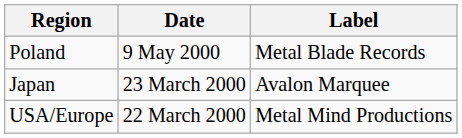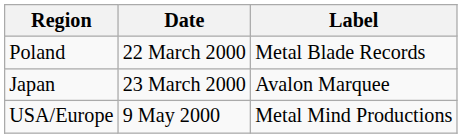 <table class="wikitable plainrowheaders">
 <tr>
 <th scope="col">Region</th>
 <th scope="col">Date</th>
 <th scope="col">Label</th>
 </tr>
 <tr>
 <td>Poland</td>
-<td>9 May 2000</td>
+<td>22 March 2000</td>
 <td>Metal Blade Records</td>
 </tr>
 <tr>
 <td>Japan</td>
 <td>23 March 2000</td>
 <td>Avalon Marquee</td>
 </tr>
 <tr>
 <td>USA/Europe</td>
-<td>22 March 2000</td>
+<td>9 May 2000</td>
 <td>Metal Mind Productions</td>
 </tr>
 </table>
